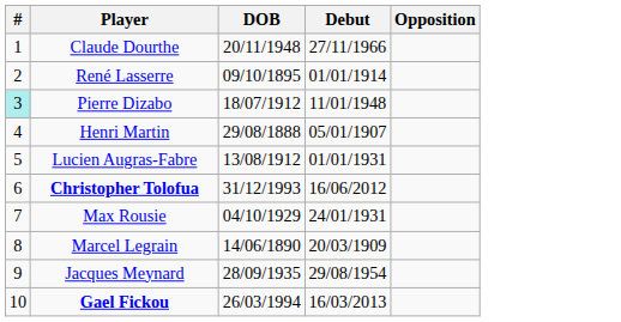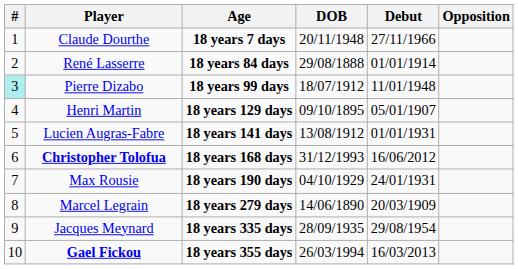 <table class="wikitable sortable" style="font-size:95%; text-align:center;">
 <tr>
 <th>#</th>
 <th style="width:160px;">Player</th>
+<th>Age</th>
 <th>DOB</th>
 <th>Debut</th>
 <th>Opposition</th>
 </tr>
 <tr>
 <td>1</td>
 <td><a href='#'>Claude Dourthe</a></td>
+<td><strong>18 years 7 days</strong></td>
 <td>20/11/1948</td>
 <td>27/11/1966</td>
 <td></td>
 </tr>
 <tr>
 <td>2</td>
 <td><a href='#'>René Lasserre</a></td>
-<td>09/10/1895</td>
+<td><strong>18 years 84 days</strong></td>
+<td>29/08/1888</td>
 <td>01/01/1914</td>
 <td></td>
 </tr>
 <tr>
 <td style="background: paleturquoise;">3</td>
 <td><a href='#'>Pierre Dizabo</a></td>
+<td><strong>18 years 99 days</strong></td>
 <td>18/07/1912</td>
 <td>11/01/1948</td>
 <td></td>
 </tr>
 <tr>
 <td>4</td>
 <td><a href='#'>Henri Martin</a></td>
-<td>29/08/1888</td>
+<td><strong>18 years 129 days</strong></td>
+<td>09/10/1895</td>
 <td>05/01/1907</td>
 <td></td>
 </tr>
 <tr>
 <td>5</td>
 <td><a href='#'>Lucien Augras-Fabre</a></td>
+<td><strong>18 years 141 days</strong></td>
 <td>13/08/1912</td>
 <td>01/01/1931</td>
 <td></td>
 </tr>
 <tr>
 <td>6</td>
 <td><strong><a href='#'>Christopher Tolofua</a></strong></td>
+<td><strong>18 years 168 days</strong></td>
 <td>31/12/1993</td>
 <td>16/06/2012</td>
 <td></td>
 </tr>
 <tr>
 <td>7</td>
 <td><a href='#'>Max Rousie</a></td>
+<td><strong>18 years 190 days</strong></td>
 <td>04/10/1929</td>
 <td>24/01/1931</td>
 <td></td>
 </tr>
 <tr>
 <td>8</td>
 <td><a href='#'>Marcel Legrain</a></td>
+<td><strong>18 years 279 days</strong></td>
 <td>14/06/1890</td>
 <td>20/03/1909</td>
 <td></td>
 </tr>
 <tr>
 <td>9</td>
 <td><a href='#'>Jacques Meynard</a></td>
+<td><strong>18 years 335 days</strong></td>
 <td>28/09/1935</td>
 <td>29/08/1954</td>
 <td></td>
 </tr>
 <tr>
 <td>10</td>
 <td><strong><a href='#'>Gael Fickou</a></strong></td>
+<td><strong>18 years 355 days</strong></td>
 <td>26/03/1994</td>
 <td>16/03/2013</td>
 <td></td>
 </tr>
 </table>
